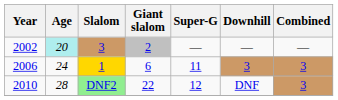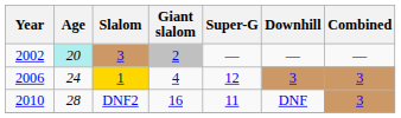 <table class=wikitable style="text-align:center">
 <tr>
 <th>  Year  </th>
 <th> Age </th>
 <th> Slalom </th>
 <th> Giant <br> slalom </th>
 <th>Super-G</th>
 <th>Downhill</th>
 <th>Combined</th>
 </tr>
 <tr>
 <td><a href='#'>2002</a></td>
 <td style="background: paleturquoise;"><em>20</em></td>
 <td style="background:#c96;"><a href='#'>3</a></td>
 <td style="background:silver;"><a href='#'>2</a></td>
 <td>—</td>
 <td>—</td>
 <td>—</td>
 </tr>
 <tr>
 <td><a href='#'>2006</a></td>
 <td><em>24</em></td>
 <td style="background:gold;"><a href='#'>1</a></td>
-<td><a href='#'>6</a></td>
-<td><a href='#'>11</a></td>
+<td><a href='#'>4</a></td>
+<td><a href='#'>12</a></td>
 <td style="background:#c96;"><a href='#'>3</a></td>
 <td style="background:#c96;"><a href='#'>3</a></td>
 </tr>
 <tr>
 <td><a href='#'>2010</a></td>
 <td><em>28</em></td>
-<td style="background: lightgreen;"><a href='#'>DNF2</a></td>
-<td><a href='#'>22</a></td>
-<td><a href='#'>12</a></td>
+<td><a href='#'>DNF2</a></td>
+<td><a href='#'>16</a></td>
+<td><a href='#'>11</a></td>
 <td><a href='#'>DNF</a></td>
 <td style="background:#c96;"><a href='#'>3</a></td>
 </tr>
 <tr>
 </tr>
 </table>
